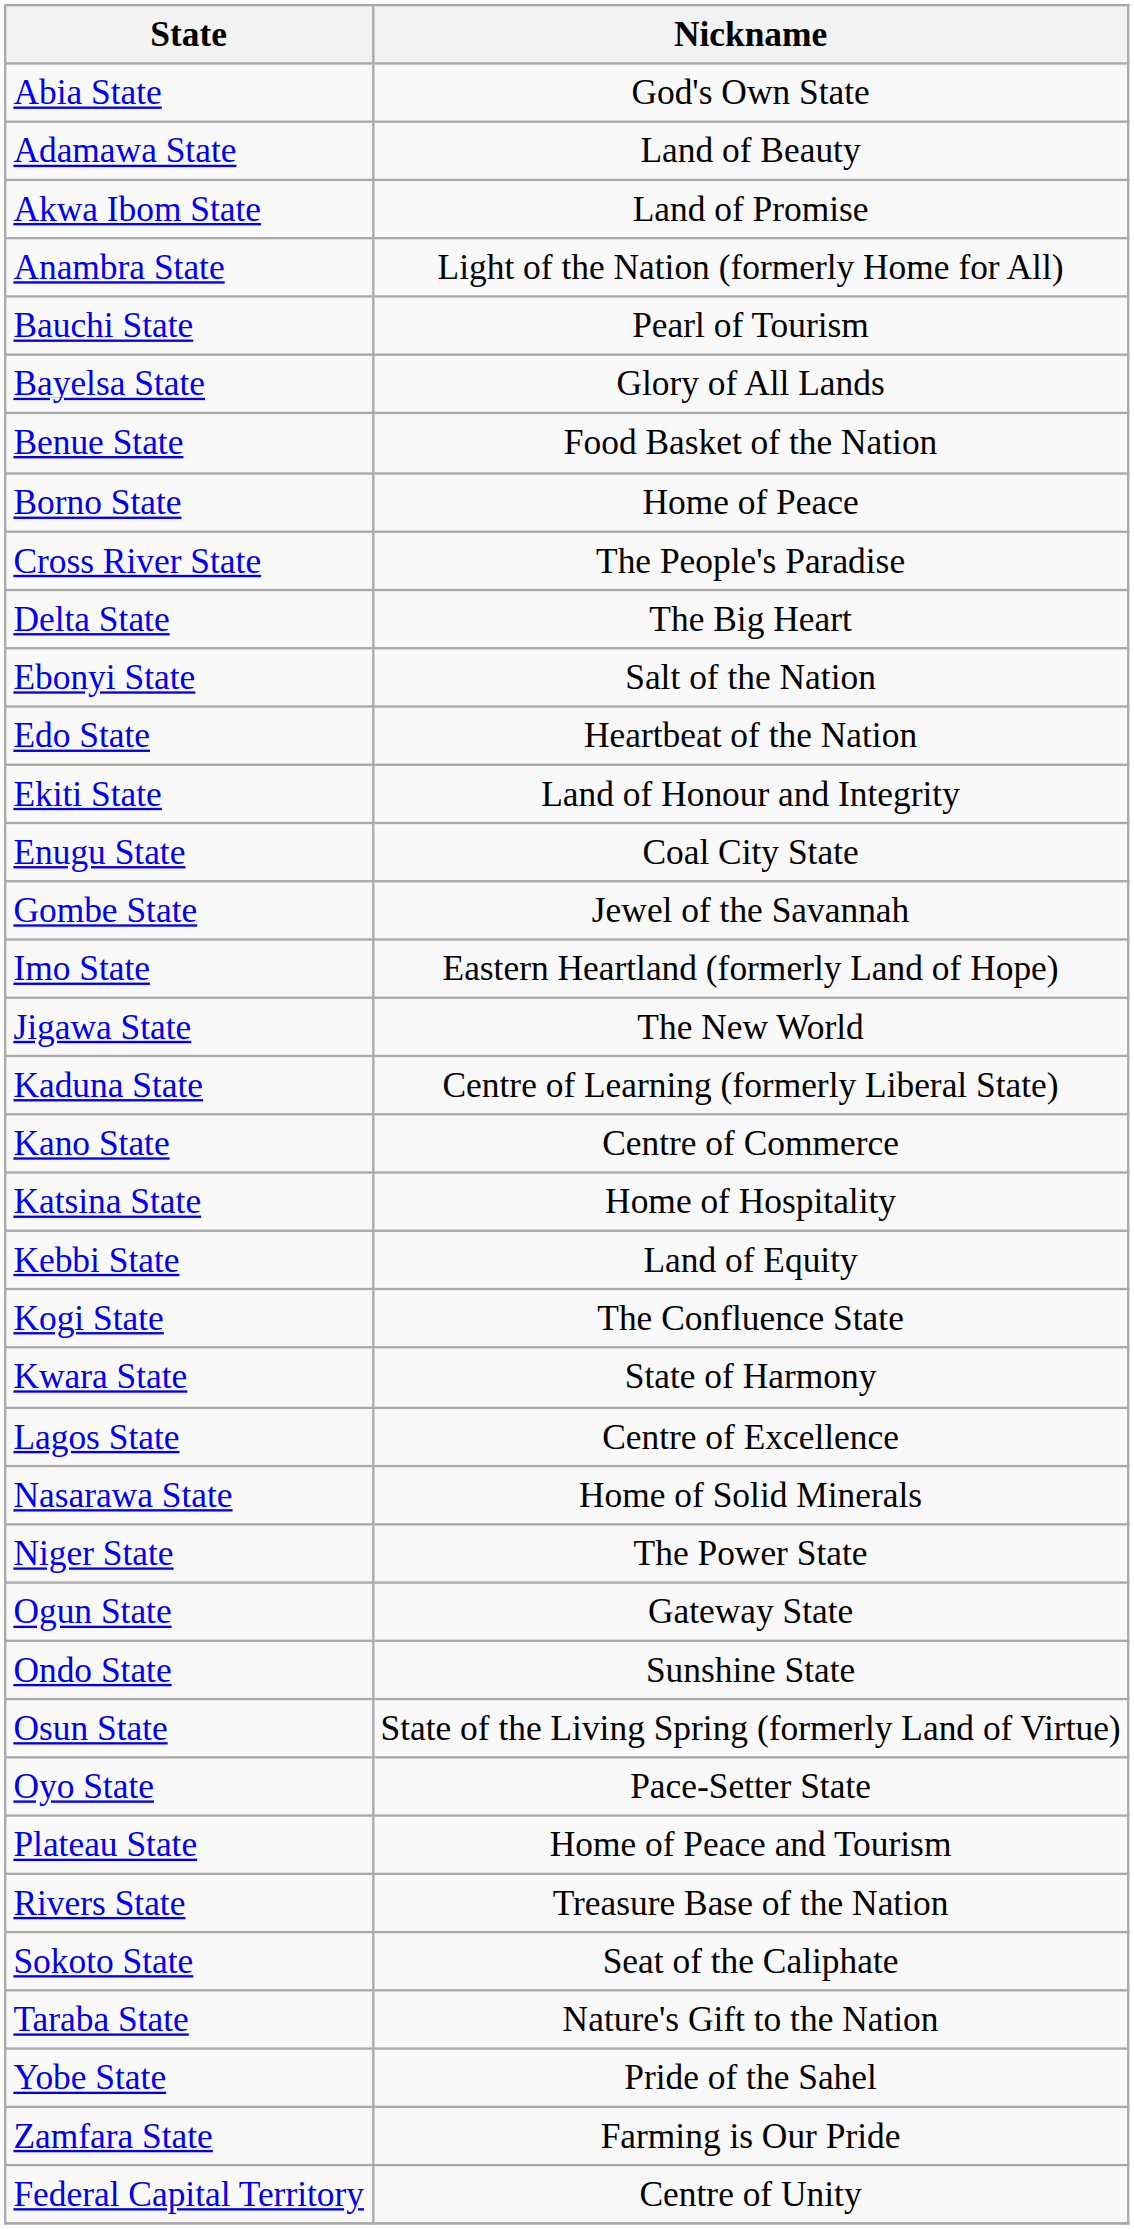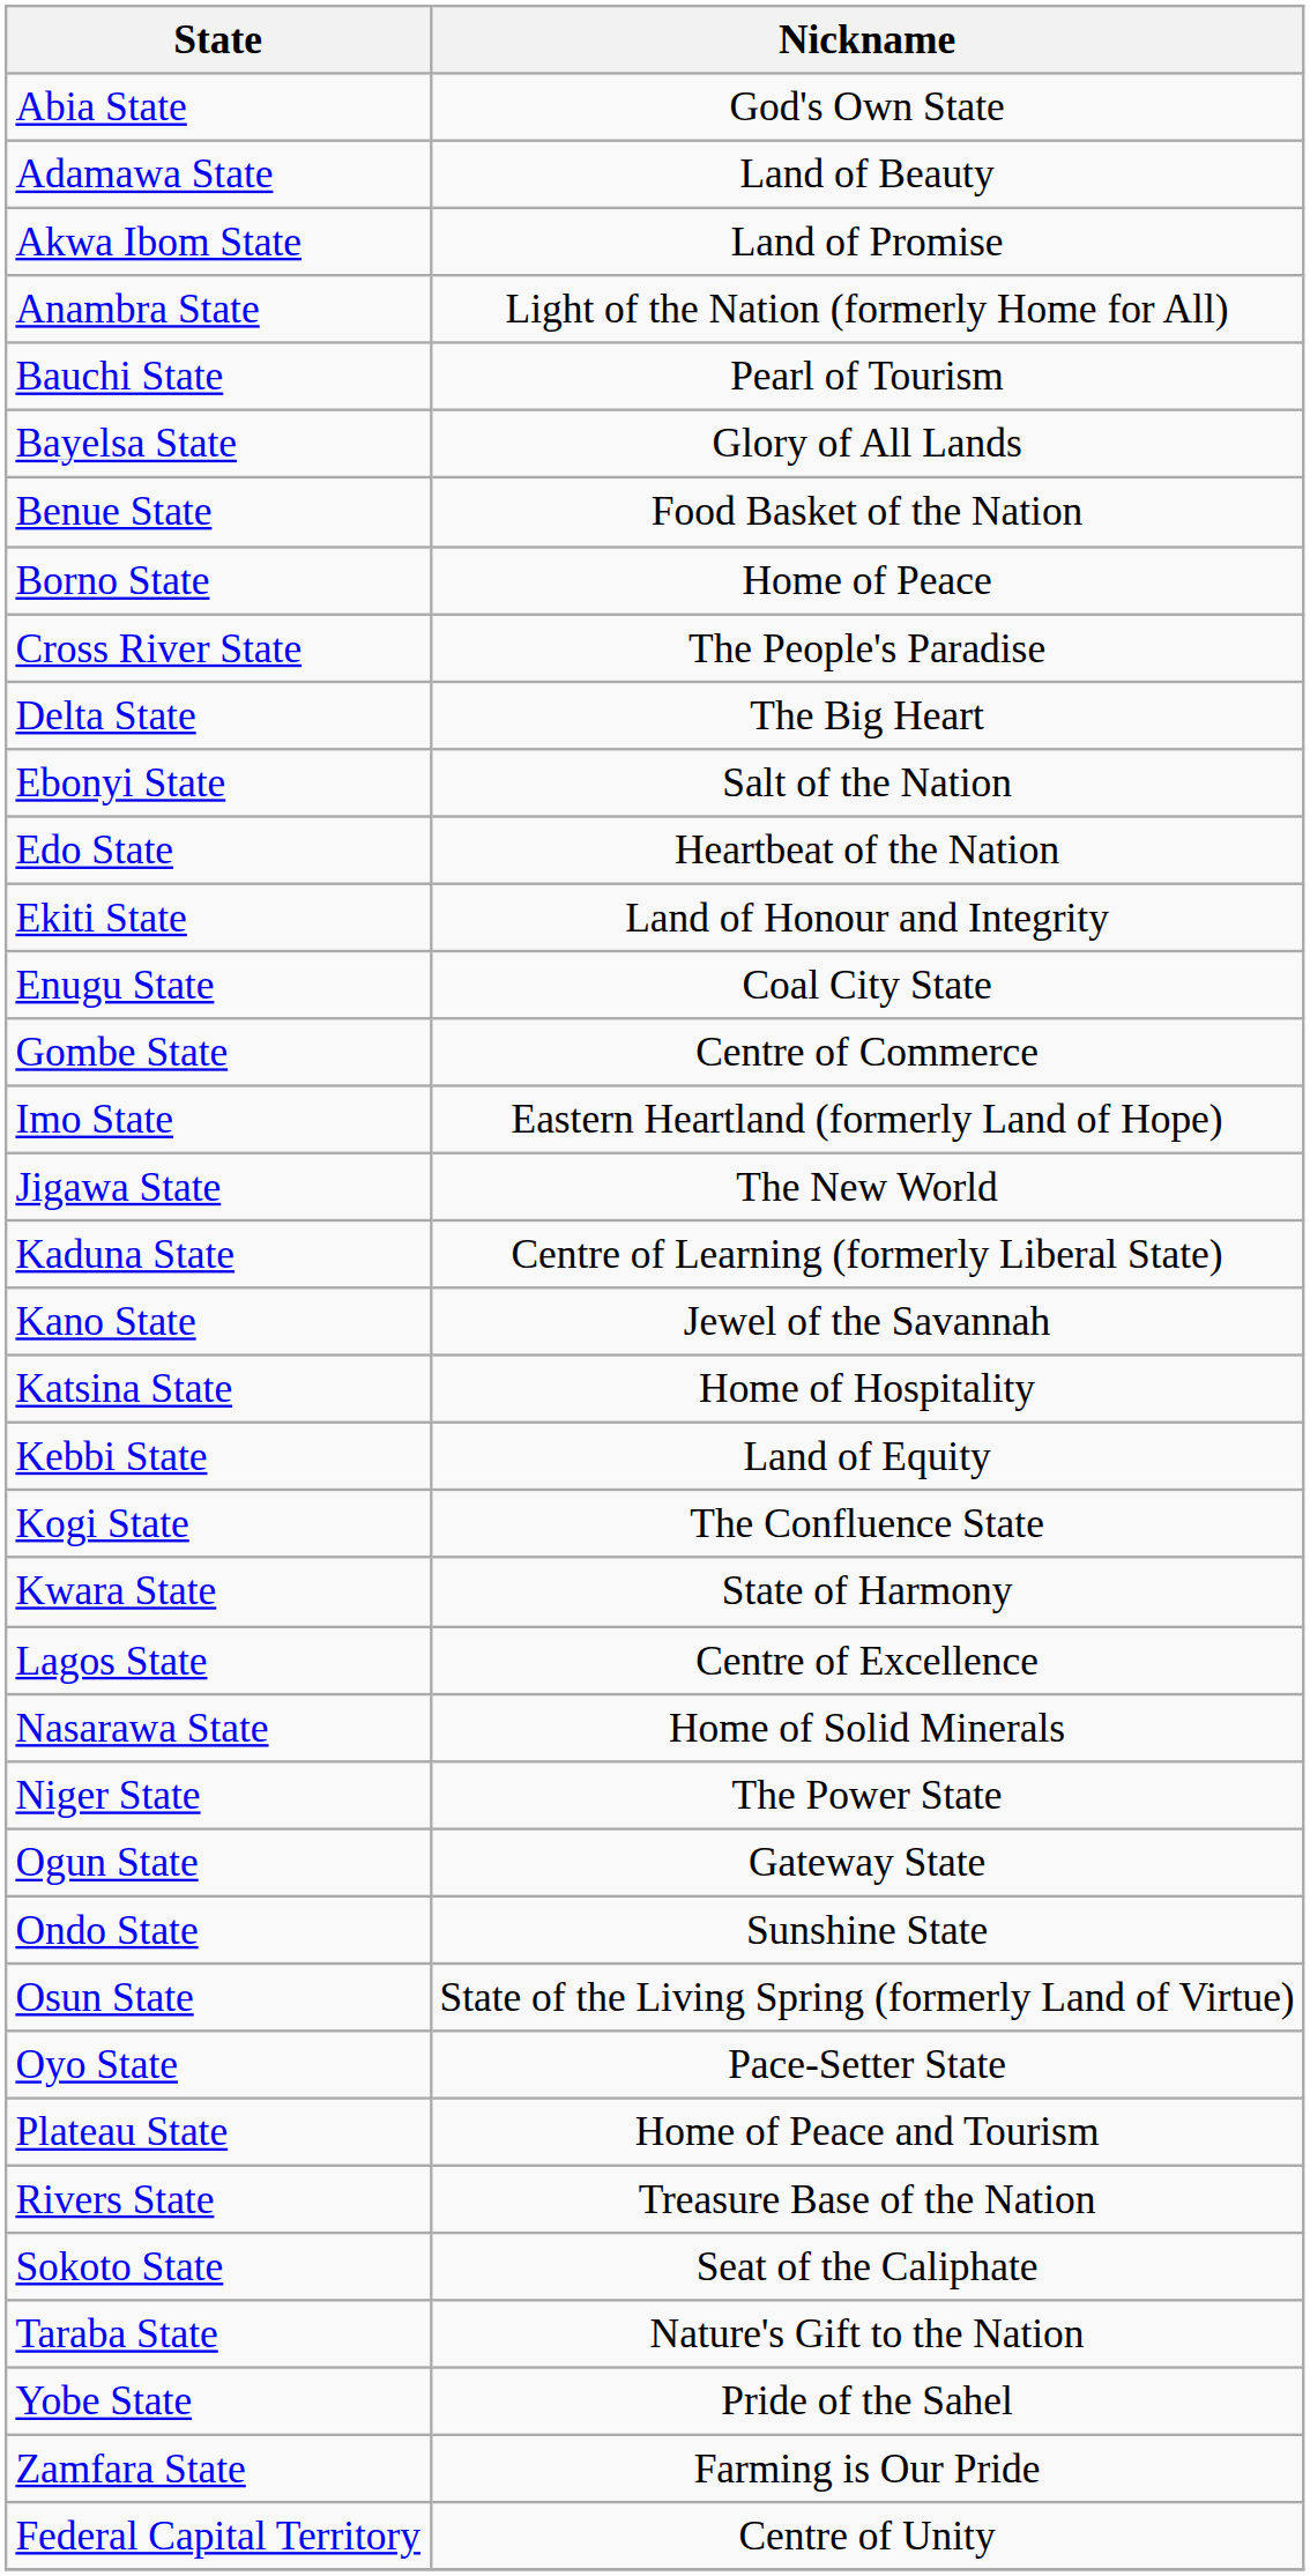 <table class="wikitable" style="font-size: 95%;">
 <tr>
 <th scope="col">State</th>
 <th scope="col">Nickname</th>
 </tr>
 <tr>
 <td align="left"><a href='#'>Abia State</a></td>
 <td align="center">God's Own State</td>
 </tr>
 <tr>
 <td align="left"><a href='#'>Adamawa State</a></td>
 <td align="center">Land of Beauty</td>
 </tr>
 <tr>
 <td align="left"><a href='#'>Akwa Ibom State</a></td>
 <td align="center">Land of Promise</td>
 </tr>
 <tr>
 <td align="left"><a href='#'>Anambra State</a></td>
 <td align="center">Light of the Nation (formerly Home for All)</td>
 </tr>
 <tr>
 <td align="left"><a href='#'>Bauchi State</a></td>
 <td align="center">Pearl of Tourism</td>
 </tr>
 <tr>
 <td align="left"><a href='#'>Bayelsa State</a></td>
 <td align="center">Glory of All Lands</td>
 </tr>
 <tr>
 <td align="left"><a href='#'>Benue State</a></td>
 <td align="center">Food Basket of the Nation</td>
 </tr>
 <tr>
 <td align="left"><a href='#'>Borno State</a></td>
 <td align="center">Home of Peace</td>
 </tr>
 <tr>
 <td align="left"><a href='#'>Cross River State</a></td>
 <td align="center">The People's Paradise</td>
 </tr>
 <tr>
 <td align="left"><a href='#'>Delta State</a></td>
 <td align="center">The Big Heart</td>
 </tr>
 <tr>
 <td align="left"><a href='#'>Ebonyi State</a></td>
 <td align="center">Salt of the Nation</td>
 </tr>
 <tr>
 <td align="left"><a href='#'>Edo State</a></td>
 <td align="center">Heartbeat of the Nation</td>
 </tr>
 <tr>
 <td align="left"><a href='#'>Ekiti State</a></td>
 <td align="center">Land of Honour and Integrity</td>
 </tr>
 <tr>
 <td align="left"><a href='#'>Enugu State</a></td>
 <td align="center">Coal City State</td>
 </tr>
 <tr>
 <td align="left"><a href='#'>Gombe State</a></td>
-<td align="center">Jewel of the Savannah</td>
+<td align="center">Centre of Commerce</td>
 </tr>
 <tr>
 <td align="left"><a href='#'>Imo State</a></td>
 <td align="center">Eastern Heartland (formerly Land of Hope)</td>
 </tr>
 <tr>
 <td align="left"><a href='#'>Jigawa State</a></td>
 <td align="center">The New World</td>
 </tr>
 <tr>
 <td align="left"><a href='#'>Kaduna State</a></td>
 <td align="center">Centre of Learning (formerly Liberal State)</td>
 </tr>
 <tr>
 <td align="left"><a href='#'>Kano State</a></td>
-<td align="center">Centre of Commerce</td>
+<td align="center">Jewel of the Savannah</td>
 </tr>
 <tr>
 <td align="left"><a href='#'>Katsina State</a></td>
 <td align="center">Home of Hospitality</td>
 </tr>
 <tr>
 <td align="left"><a href='#'>Kebbi State</a></td>
 <td align="center">Land of Equity</td>
 </tr>
 <tr>
 <td align="left"><a href='#'>Kogi State</a></td>
 <td align="center">The Confluence State</td>
 </tr>
 <tr>
 <td align="left"><a href='#'>Kwara State</a></td>
 <td align="center">State of Harmony</td>
 </tr>
 <tr>
 <td align="left"><a href='#'>Lagos State</a></td>
 <td align="center">Centre of Excellence</td>
 </tr>
 <tr>
 <td align="left"><a href='#'>Nasarawa State</a></td>
 <td align="center">Home of Solid Minerals</td>
 </tr>
 <tr>
 <td align="left"><a href='#'>Niger State</a></td>
 <td align="center">The Power State</td>
 </tr>
 <tr>
 <td align="left"><a href='#'>Ogun State</a></td>
 <td align="center">Gateway State</td>
 </tr>
 <tr>
 <td align="left"><a href='#'>Ondo State</a></td>
 <td align="center">Sunshine State</td>
 </tr>
 <tr>
 <td align="left"><a href='#'>Osun State</a></td>
 <td align="center">State of the Living Spring (formerly Land of Virtue)</td>
 </tr>
 <tr>
 <td align="left"><a href='#'>Oyo State</a></td>
 <td align="center">Pace-Setter State</td>
 </tr>
 <tr>
 <td align="left"><a href='#'>Plateau State</a></td>
 <td align="center">Home of Peace and Tourism</td>
 </tr>
 <tr>
 <td align="left"><a href='#'>Rivers State</a></td>
 <td align="center">Treasure Base of the Nation</td>
 </tr>
 <tr>
 <td align="left"><a href='#'>Sokoto State</a></td>
 <td align="center">Seat of the Caliphate</td>
 </tr>
 <tr>
 <td align="left"><a href='#'>Taraba State</a></td>
 <td align="center">Nature's Gift to the Nation</td>
 </tr>
 <tr>
 <td align="left"><a href='#'>Yobe State</a></td>
 <td align="center">Pride of the Sahel</td>
 </tr>
 <tr>
 <td align="left"><a href='#'>Zamfara State</a></td>
 <td align="center">Farming is Our Pride</td>
 </tr>
 <tr>
 <td align="left"><a href='#'>Federal Capital Territory</a></td>
 <td align="center">Centre of Unity</td>
 </tr>
 <tr>
 </tr>
 </table>
